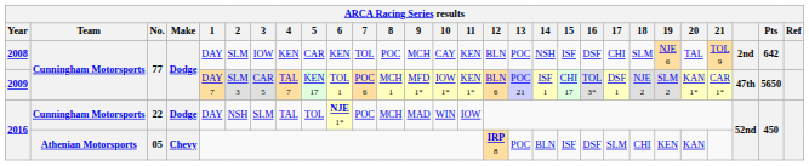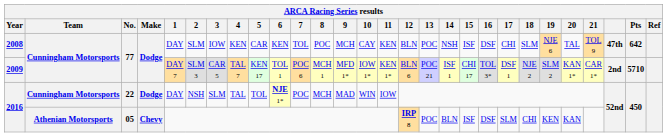 <table class="wikitable" style="text-align:center; font-size:75%">
 <tr>
 <th colspan=28><a href='#'>ARCA Racing Series</a> results</th>
 </tr>
 <tr>
 <th>Year</th>
 <th>Team</th>
 <th>No.</th>
 <th>Make</th>
 <th>1</th>
 <th>2</th>
 <th>3</th>
 <th>4</th>
 <th>5</th>
 <th>6</th>
 <th>7</th>
 <th>8</th>
 <th>9</th>
 <th>10</th>
 <th>11</th>
 <th>12</th>
 <th>13</th>
 <th>14</th>
 <th>15</th>
 <th>16</th>
 <th>17</th>
 <th>18</th>
 <th>19</th>
 <th>20</th>
 <th>21</th>
 <th></th>
 <th>Pts</th>
 <th>Ref</th>
 </tr>
 <tr>
 <th><a href='#'>2008</a></th>
 <th rowspan=2><a href='#'>Cunningham Motorsports</a></th>
 <th rowspan=2>77</th>
 <th rowspan=2><a href='#'>Dodge</a></th>
 <td><a href='#'>DAY</a></td>
 <td><a href='#'>SLM</a></td>
 <td><a href='#'>IOW</a></td>
 <td><a href='#'>KEN</a></td>
 <td><a href='#'>CAR</a></td>
 <td><a href='#'>KEN</a></td>
 <td><a href='#'>TOL</a></td>
 <td><a href='#'>POC</a></td>
 <td><a href='#'>MCH</a></td>
 <td><a href='#'>CAY</a></td>
 <td><a href='#'>KEN</a></td>
 <td><a href='#'>BLN</a></td>
 <td><a href='#'>POC</a></td>
 <td><a href='#'>NSH</a></td>
 <td><a href='#'>ISF</a></td>
 <td><a href='#'>DSF</a></td>
 <td><a href='#'>CHI</a></td>
 <td><a href='#'>SLM</a></td>
 <td style="background:#FFDF9F;"><a href='#'>NJE</a><br><small>6</small></td>
 <td><a href='#'>TAL</a></td>
 <td style="background:#FFDF9F;"><a href='#'>TOL</a><br><small>9</small></td>
-<th>2nd</th>
+<th>47th</th>
 <th>642</th>
 <th></th>
 </tr>
 <tr>
 <th><a href='#'>2009</a></th>
 <td style="background:#FFDF9F;"><a href='#'>DAY</a><br><small>7</small></td>
 <td style="background:#DFDFDF;"><a href='#'>SLM</a><br><small>3</small></td>
 <td style="background:#DFDFDF;"><a href='#'>CAR</a><br><small>5</small></td>
 <td style="background:#FFDF9F;"><a href='#'>TAL</a><br><small>7</small></td>
 <td style="background:#DFFFDF;"><a href='#'>KEN</a><br><small>17</small></td>
 <td style="background:#FFFFBF;"><a href='#'>TOL</a><br><small>1</small></td>
 <td style="background:#FFDF9F;"><a href='#'>POC</a><br><small>6</small></td>
 <td style="background:#FFFFBF;"><a href='#'>MCH</a><br><small>1</small></td>
 <td style="background:#FFFFBF;"><a href='#'>MFD</a><br><small>1*</small></td>
 <td style="background:#FFFFBF;"><a href='#'>IOW</a><br><small>1*</small></td>
 <td style="background:#FFFFBF;"><a href='#'>KEN</a><br><small>1*</small></td>
 <td style="background:#FFDF9F;"><a href='#'>BLN</a><br><small>6</small></td>
 <td style="background:#CFCFFF;"><a href='#'>POC</a><br><small>21</small></td>
 <td style="background:#FFFFBF;"><a href='#'>ISF</a><br><small>1</small></td>
 <td style="background:#DFFFDF;"><a href='#'>CHI</a><br><small>17</small></td>
 <td style="background:#DFDFDF;"><a href='#'>TOL</a><br><small>3*</small></td>
 <td style="background:#FFFFBF;"><a href='#'>DSF</a><br><small>1</small></td>
 <td style="background:#DFDFDF;"><a href='#'>NJE</a><br><small>2</small></td>
 <td style="background:#DFDFDF;"><a href='#'>SLM</a><br><small>2</small></td>
 <td style="background:#FFFFBF;"><a href='#'>KAN</a><br><small>1*</small></td>
 <td style="background:#FFFFBF;"><a href='#'>CAR</a><br><small>1*</small></td>
-<th>47th</th>
-<th>5650</th>
+<th>2nd</th>
+<th>5710</th>
 <th></th>
 </tr>
 <tr>
 <th rowspan=2><a href='#'>2016</a></th>
 <th><a href='#'>Cunningham Motorsports</a></th>
 <th>22</th>
 <th><a href='#'>Dodge</a></th>
 <td><a href='#'>DAY</a></td>
 <td><a href='#'>NSH</a></td>
 <td><a href='#'>SLM</a></td>
 <td><a href='#'>TAL</a></td>
 <td><a href='#'>TOL</a></td>
 <td style="background:#FFFFBF;"><strong><a href='#'>NJE</a></strong><br><small>1*</small></td>
 <td><a href='#'>POC</a></td>
 <td><a href='#'>MCH</a></td>
 <td><a href='#'>MAD</a></td>
 <td><a href='#'>WIN</a></td>
 <td><a href='#'>IOW</a></td>
 <td colspan=10></td>
 <th rowspan=2>52nd</th>
 <th rowspan=2>450</th>
 <th rowspan=2></th>
 </tr>
 <tr>
 <th><a href='#'>Athenian Motorsports</a></th>
 <th>05</th>
 <th><a href='#'>Chevy</a></th>
 <td colspan=11></td>
 <td style="background:#FFDF9F;"><strong><a href='#'>IRP</a></strong><br><small>8</small></td>
 <td><a href='#'>POC</a></td>
 <td><a href='#'>BLN</a></td>
 <td><a href='#'>ISF</a></td>
 <td><a href='#'>DSF</a></td>
 <td><a href='#'>SLM</a></td>
 <td><a href='#'>CHI</a></td>
 <td><a href='#'>KEN</a></td>
 <td><a href='#'>KAN</a></td>
 <td></td>
 </tr>
 </table>
